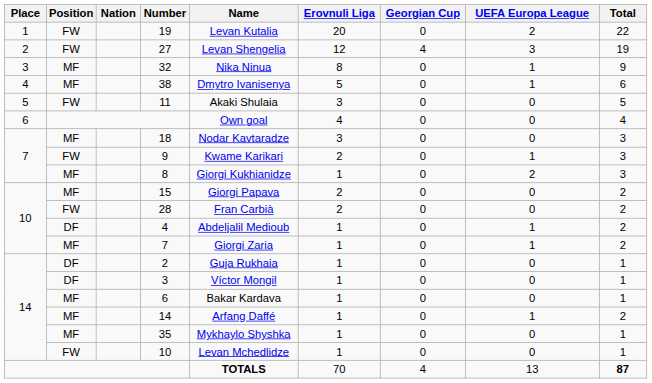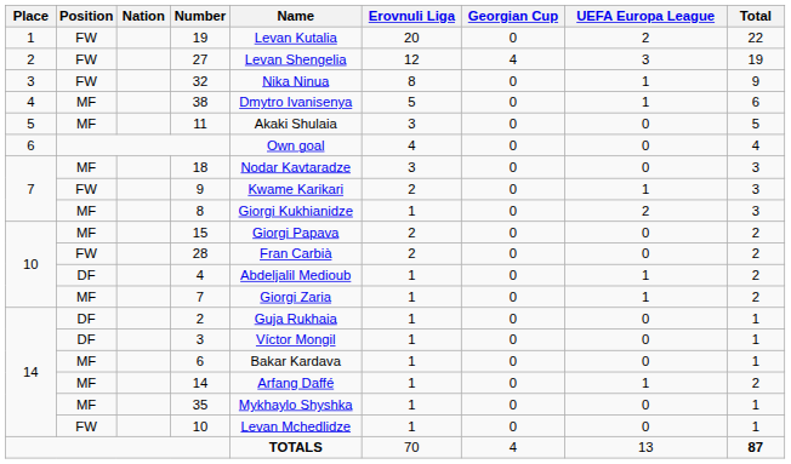 <table class="wikitable" style="font-size: 95%; text-align: center;">
 <tr>
 <th width=60>Place</th>
 <th width=60>Position</th>
 <th width=60>Nation</th>
 <th width=60>Number</th>
 <th width=200>Name</th>
 <th width=150><a href='#'>Erovnuli Liga</a></th>
 <th width=150><a href='#'>Georgian Cup</a></th>
 <th width=300><a href='#'>UEFA Europa League</a></th>
 <th width=80>Total</th>
 </tr>
 <tr>
 <td>1</td>
 <td>FW</td>
 <td></td>
 <td>19</td>
 <td><a href='#'>Levan Kutalia</a></td>
 <td>20</td>
 <td>0</td>
 <td>2</td>
 <td>22</td>
 </tr>
 <tr>
 <td>2</td>
 <td>FW</td>
 <td></td>
 <td>27</td>
 <td><a href='#'>Levan Shengelia</a></td>
 <td>12</td>
 <td>4</td>
 <td>3</td>
 <td>19</td>
 </tr>
 <tr>
 <td>3</td>
-<td>MF</td>
+<td>FW</td>
 <td></td>
 <td>32</td>
 <td><a href='#'>Nika Ninua</a></td>
 <td>8</td>
 <td>0</td>
 <td>1</td>
 <td>9</td>
 </tr>
 <tr>
 <td>4</td>
 <td>MF</td>
 <td></td>
 <td>38</td>
 <td><a href='#'>Dmytro Ivanisenya</a></td>
 <td>5</td>
 <td>0</td>
 <td>1</td>
 <td>6</td>
 </tr>
 <tr>
 <td>5</td>
-<td>FW</td>
+<td>MF</td>
 <td></td>
 <td>11</td>
 <td>Akaki Shulaia</td>
 <td>3</td>
 <td>0</td>
 <td>0</td>
 <td>5</td>
 </tr>
 <tr>
 <td>6</td>
 <td colspan="3"></td>
 <td><a href='#'>Own goal</a></td>
 <td>4</td>
 <td>0</td>
 <td>0</td>
 <td>4</td>
 </tr>
 <tr>
 <td rowspan="3">7</td>
 <td>MF</td>
 <td></td>
 <td>18</td>
 <td><a href='#'>Nodar Kavtaradze</a></td>
 <td>3</td>
 <td>0</td>
 <td>0</td>
 <td>3</td>
 </tr>
 <tr>
 <td>FW</td>
 <td></td>
 <td>9</td>
 <td><a href='#'>Kwame Karikari</a></td>
 <td>2</td>
 <td>0</td>
 <td>1</td>
 <td>3</td>
 </tr>
 <tr>
 <td>MF</td>
 <td></td>
 <td>8</td>
 <td><a href='#'>Giorgi Kukhianidze</a></td>
 <td>1</td>
 <td>0</td>
 <td>2</td>
 <td>3</td>
 </tr>
 <tr>
 <td rowspan="4">10</td>
 <td>MF</td>
 <td></td>
 <td>15</td>
 <td><a href='#'>Giorgi Papava</a></td>
 <td>2</td>
 <td>0</td>
 <td>0</td>
 <td>2</td>
 </tr>
 <tr>
 <td>FW</td>
 <td></td>
 <td>28</td>
 <td><a href='#'>Fran Carbià</a></td>
 <td>2</td>
 <td>0</td>
 <td>0</td>
 <td>2</td>
 </tr>
 <tr>
 <td>DF</td>
 <td></td>
 <td>4</td>
 <td><a href='#'>Abdeljalil Medioub</a></td>
 <td>1</td>
 <td>0</td>
 <td>1</td>
 <td>2</td>
 </tr>
 <tr>
 <td>MF</td>
 <td></td>
 <td>7</td>
 <td><a href='#'>Giorgi Zaria</a></td>
 <td>1</td>
 <td>0</td>
 <td>1</td>
 <td>2</td>
 </tr>
 <tr>
 <td rowspan="6">14</td>
 <td>DF</td>
 <td></td>
 <td>2</td>
 <td><a href='#'>Guja Rukhaia</a></td>
 <td>1</td>
 <td>0</td>
 <td>0</td>
 <td>1</td>
 </tr>
 <tr>
 <td>DF</td>
 <td></td>
 <td>3</td>
 <td><a href='#'>Víctor Mongil</a></td>
 <td>1</td>
 <td>0</td>
 <td>0</td>
 <td>1</td>
 </tr>
 <tr>
 <td>MF</td>
 <td></td>
 <td>6</td>
 <td>Bakar Kardava</td>
 <td>1</td>
 <td>0</td>
 <td>0</td>
 <td>1</td>
 </tr>
 <tr>
 <td>MF</td>
 <td></td>
 <td>14</td>
 <td><a href='#'>Arfang Daffé</a></td>
 <td>1</td>
 <td>0</td>
 <td>1</td>
 <td>2</td>
 </tr>
 <tr>
 <td>MF</td>
 <td></td>
 <td>35</td>
 <td><a href='#'>Mykhaylo Shyshka</a></td>
 <td>1</td>
 <td>0</td>
 <td>0</td>
 <td>1</td>
 </tr>
 <tr>
 <td>FW</td>
 <td></td>
 <td>10</td>
 <td><a href='#'>Levan Mchedlidze</a></td>
 <td>1</td>
 <td>0</td>
 <td>0</td>
 <td>1</td>
 </tr>
 <tr>
 <td colspan="4"></td>
 <td><strong>TOTALS</strong></td>
 <td>70</td>
 <td>4</td>
 <td>13</td>
 <td><strong>87</strong></td>
 </tr>
 </table>
